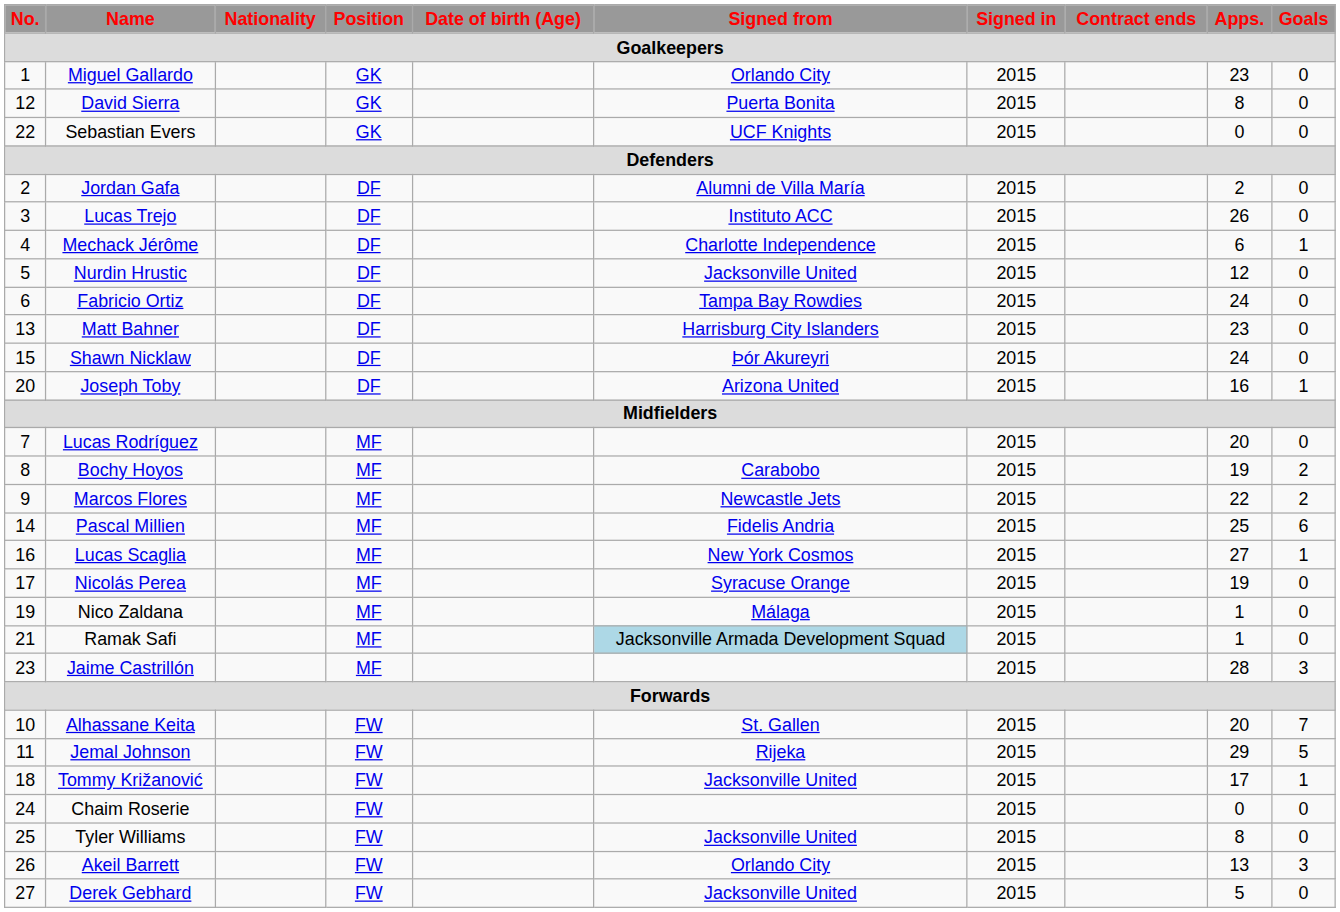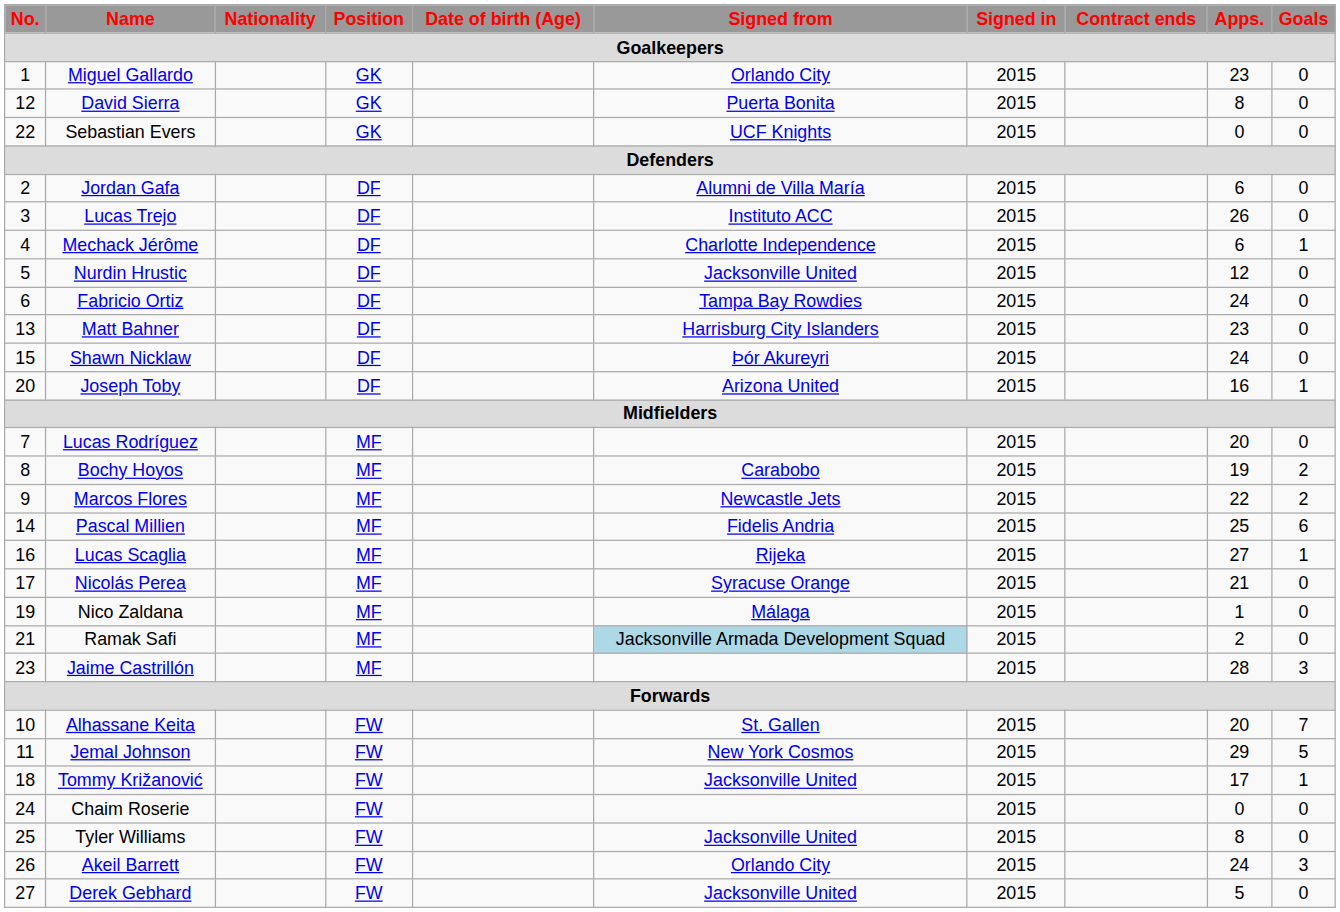 <table class="wikitable"  style="text-align:center; font-size:90%; width:85%;">
 <tr>
 <th style="background:#999; color:red; text-align:center;">No.</th>
 <th style="background:#999; color:red; text-align:center;">Name</th>
 <th style="background:#999; color:red; text-align:center;">Nationality</th>
 <th style="background:#999; color:red; text-align:center;">Position</th>
 <th style="background:#999; color:red; text-align:center;">Date of birth (Age)</th>
 <th style="background:#999; color:red; text-align:center;">Signed from</th>
 <th style="background:#999; color:red; text-align:center;">Signed in</th>
 <th style="background:#999; color:red; text-align:center;">Contract ends</th>
 <th style="background:#999; color:red; text-align:center;">Apps.</th>
 <th style="background:#999; color:red; text-align:center;">Goals</th>
 </tr>
 <tr>
 <th colspan="11"  style="background:#dcdcdc; text-align:center;">Goalkeepers</th>
 </tr>
 <tr>
 <td>1</td>
 <td><a href='#'>Miguel Gallardo</a></td>
 <td></td>
 <td><a href='#'>GK</a></td>
 <td></td>
 <td><a href='#'>Orlando City</a></td>
 <td>2015</td>
 <td></td>
 <td>23</td>
 <td>0</td>
 </tr>
 <tr>
 <td>12</td>
 <td><a href='#'>David Sierra</a></td>
 <td></td>
 <td><a href='#'>GK</a></td>
 <td></td>
 <td> <a href='#'>Puerta Bonita</a></td>
 <td>2015</td>
 <td></td>
 <td>8</td>
 <td>0</td>
 </tr>
 <tr>
 <td>22</td>
 <td>Sebastian Evers</td>
 <td></td>
 <td><a href='#'>GK</a></td>
 <td></td>
 <td><a href='#'>UCF Knights</a></td>
 <td>2015</td>
 <td></td>
 <td>0</td>
 <td>0</td>
 </tr>
 <tr>
 <th colspan="11"  style="background:#dcdcdc; text-align:center;">Defenders</th>
 </tr>
 <tr>
 <td>2</td>
 <td><a href='#'>Jordan Gafa</a></td>
 <td></td>
 <td><a href='#'>DF</a></td>
 <td></td>
 <td> <a href='#'>Alumni de Villa María</a></td>
 <td>2015</td>
 <td></td>
-<td>2</td>
+<td>6</td>
 <td>0</td>
 </tr>
 <tr>
 <td>3</td>
 <td><a href='#'>Lucas Trejo</a></td>
 <td></td>
 <td><a href='#'>DF</a></td>
 <td></td>
 <td> <a href='#'>Instituto ACC</a></td>
 <td>2015</td>
 <td></td>
 <td>26</td>
 <td>0</td>
 </tr>
 <tr>
 <td>4</td>
 <td><a href='#'>Mechack Jérôme</a></td>
 <td></td>
 <td><a href='#'>DF</a></td>
 <td></td>
 <td><a href='#'>Charlotte Independence</a></td>
 <td>2015</td>
 <td></td>
 <td>6</td>
 <td>1</td>
 </tr>
 <tr>
 <td>5</td>
 <td><a href='#'>Nurdin Hrustic</a></td>
 <td></td>
 <td><a href='#'>DF</a></td>
 <td></td>
 <td><a href='#'>Jacksonville United</a></td>
 <td>2015</td>
 <td></td>
 <td>12</td>
 <td>0</td>
 </tr>
 <tr>
 <td>6</td>
 <td><a href='#'>Fabricio Ortiz</a></td>
 <td></td>
 <td><a href='#'>DF</a></td>
 <td></td>
 <td><a href='#'>Tampa Bay Rowdies</a></td>
 <td>2015</td>
 <td></td>
 <td>24</td>
 <td>0</td>
 </tr>
 <tr>
 <td>13</td>
 <td><a href='#'>Matt Bahner</a></td>
 <td></td>
 <td><a href='#'>DF</a></td>
 <td></td>
 <td><a href='#'>Harrisburg City Islanders</a></td>
 <td>2015</td>
 <td></td>
 <td>23</td>
 <td>0</td>
 </tr>
 <tr>
 <td>15</td>
 <td><a href='#'>Shawn Nicklaw</a></td>
 <td></td>
 <td><a href='#'>DF</a></td>
 <td></td>
 <td> <a href='#'>Þór Akureyri</a></td>
 <td>2015</td>
 <td></td>
 <td>24</td>
 <td>0</td>
 </tr>
 <tr>
 <td>20</td>
 <td><a href='#'>Joseph Toby</a></td>
 <td></td>
 <td><a href='#'>DF</a></td>
 <td></td>
 <td><a href='#'>Arizona United</a></td>
 <td>2015</td>
 <td></td>
 <td>16</td>
 <td>1</td>
 </tr>
 <tr>
 <th colspan="11"  style="background:#dcdcdc; text-align:center;">Midfielders</th>
 </tr>
 <tr>
 <td>7</td>
 <td><a href='#'>Lucas Rodríguez</a></td>
 <td></td>
 <td><a href='#'>MF</a></td>
 <td></td>
 <td></td>
 <td>2015</td>
 <td></td>
 <td>20</td>
 <td>0</td>
 </tr>
 <tr>
 <td>8</td>
 <td><a href='#'>Bochy Hoyos</a></td>
 <td></td>
 <td><a href='#'>MF</a></td>
 <td></td>
 <td> <a href='#'>Carabobo</a></td>
 <td>2015</td>
 <td></td>
 <td>19</td>
 <td>2</td>
 </tr>
 <tr>
 <td>9</td>
 <td><a href='#'>Marcos Flores</a></td>
 <td></td>
 <td><a href='#'>MF</a></td>
 <td></td>
 <td> <a href='#'>Newcastle Jets</a></td>
 <td>2015</td>
 <td></td>
 <td>22</td>
 <td>2</td>
 </tr>
 <tr>
 <td>14</td>
 <td><a href='#'>Pascal Millien</a></td>
 <td></td>
 <td><a href='#'>MF</a></td>
 <td></td>
 <td> <a href='#'>Fidelis Andria</a></td>
 <td>2015</td>
 <td></td>
 <td>25</td>
 <td>6</td>
 </tr>
 <tr>
 <td>16</td>
 <td><a href='#'>Lucas Scaglia</a></td>
 <td></td>
 <td><a href='#'>MF</a></td>
 <td></td>
-<td><a href='#'>New York Cosmos</a></td>
+<td> <a href='#'>Rijeka</a></td>
 <td>2015</td>
 <td></td>
 <td>27</td>
 <td>1</td>
 </tr>
 <tr>
 <td>17</td>
 <td><a href='#'>Nicolás Perea</a></td>
 <td></td>
 <td><a href='#'>MF</a></td>
 <td></td>
 <td><a href='#'>Syracuse Orange</a></td>
 <td>2015</td>
 <td></td>
-<td>19</td>
+<td>21</td>
 <td>0</td>
 </tr>
 <tr>
 <td>19</td>
 <td>Nico Zaldana</td>
 <td></td>
 <td><a href='#'>MF</a></td>
 <td></td>
 <td> <a href='#'>Málaga</a></td>
 <td>2015</td>
 <td></td>
 <td>1</td>
 <td>0</td>
 </tr>
 <tr>
 <td>21</td>
 <td>Ramak Safi</td>
 <td></td>
 <td><a href='#'>MF</a></td>
 <td></td>
 <td style="background: lightblue;">Jacksonville Armada Development Squad</td>
 <td>2015</td>
 <td></td>
-<td>1</td>
+<td>2</td>
 <td>0</td>
 </tr>
 <tr>
 <td>23</td>
 <td><a href='#'>Jaime Castrillón</a></td>
 <td></td>
 <td><a href='#'>MF</a></td>
 <td></td>
 <td></td>
 <td>2015</td>
 <td></td>
 <td>28</td>
 <td>3</td>
 </tr>
 <tr>
 <th colspan="11"  style="background:#dcdcdc; text-align:center;">Forwards</th>
 </tr>
 <tr>
 <td>10</td>
 <td><a href='#'>Alhassane Keita</a></td>
 <td></td>
 <td><a href='#'>FW</a></td>
 <td></td>
 <td> <a href='#'>St. Gallen</a></td>
 <td>2015</td>
 <td></td>
 <td>20</td>
 <td>7</td>
 </tr>
 <tr>
 <td>11</td>
 <td><a href='#'>Jemal Johnson</a></td>
 <td></td>
 <td><a href='#'>FW</a></td>
 <td></td>
-<td> <a href='#'>Rijeka</a></td>
+<td><a href='#'>New York Cosmos</a></td>
 <td>2015</td>
 <td></td>
 <td>29</td>
 <td>5</td>
 </tr>
 <tr>
 <td>18</td>
 <td><a href='#'>Tommy Križanović</a></td>
 <td></td>
 <td><a href='#'>FW</a></td>
 <td></td>
 <td><a href='#'>Jacksonville United</a></td>
 <td>2015</td>
 <td></td>
 <td>17</td>
 <td>1</td>
 </tr>
 <tr>
 <td>24</td>
 <td>Chaim Roserie</td>
 <td></td>
 <td><a href='#'>FW</a></td>
 <td></td>
 <td></td>
 <td>2015</td>
 <td></td>
 <td>0</td>
 <td>0</td>
 </tr>
 <tr>
 <td>25</td>
 <td>Tyler Williams</td>
 <td></td>
 <td><a href='#'>FW</a></td>
 <td></td>
 <td><a href='#'>Jacksonville United</a></td>
 <td>2015</td>
 <td></td>
 <td>8</td>
 <td>0</td>
 </tr>
 <tr>
 <td>26</td>
 <td><a href='#'>Akeil Barrett</a></td>
 <td></td>
 <td><a href='#'>FW</a></td>
 <td></td>
 <td><a href='#'>Orlando City</a></td>
 <td>2015</td>
 <td></td>
-<td>13</td>
+<td>24</td>
 <td>3</td>
 </tr>
 <tr>
 <td>27</td>
 <td><a href='#'>Derek Gebhard</a></td>
 <td></td>
 <td><a href='#'>FW</a></td>
 <td></td>
 <td><a href='#'>Jacksonville United</a></td>
 <td>2015</td>
 <td></td>
 <td>5</td>
 <td>0</td>
 </tr>
 </table>
